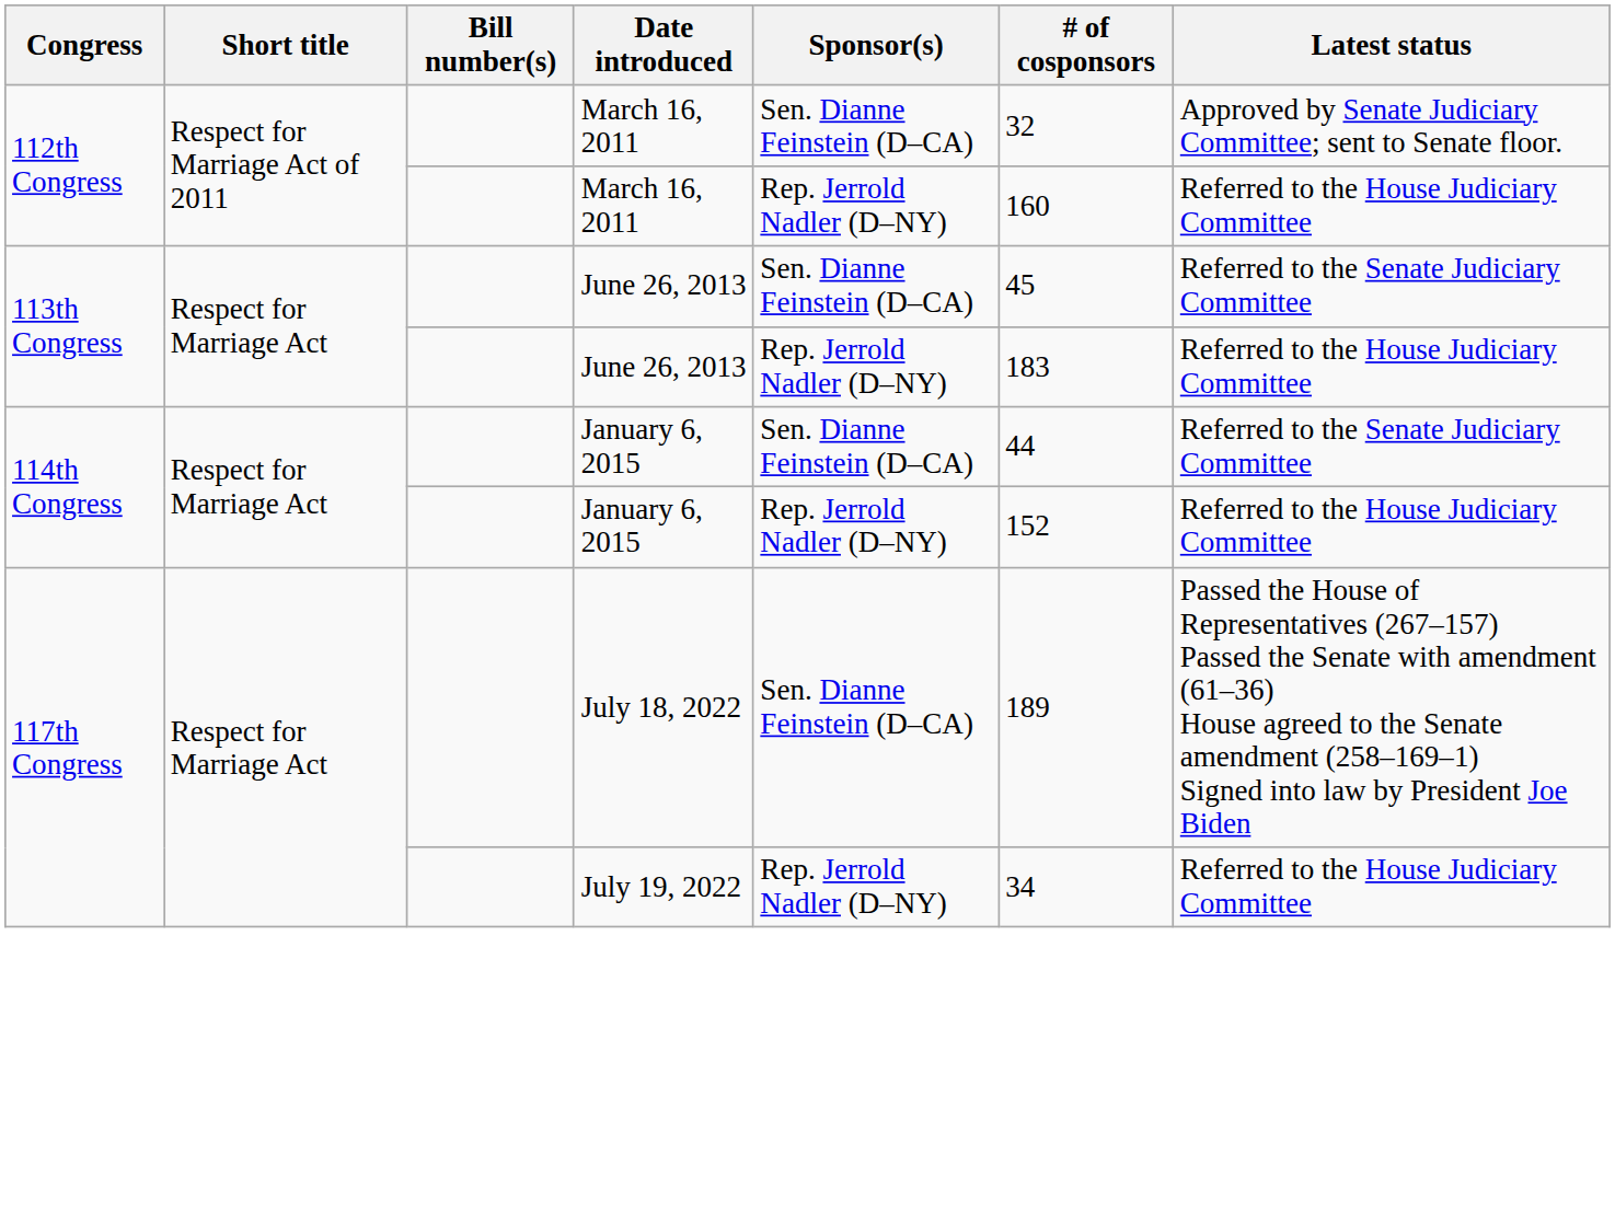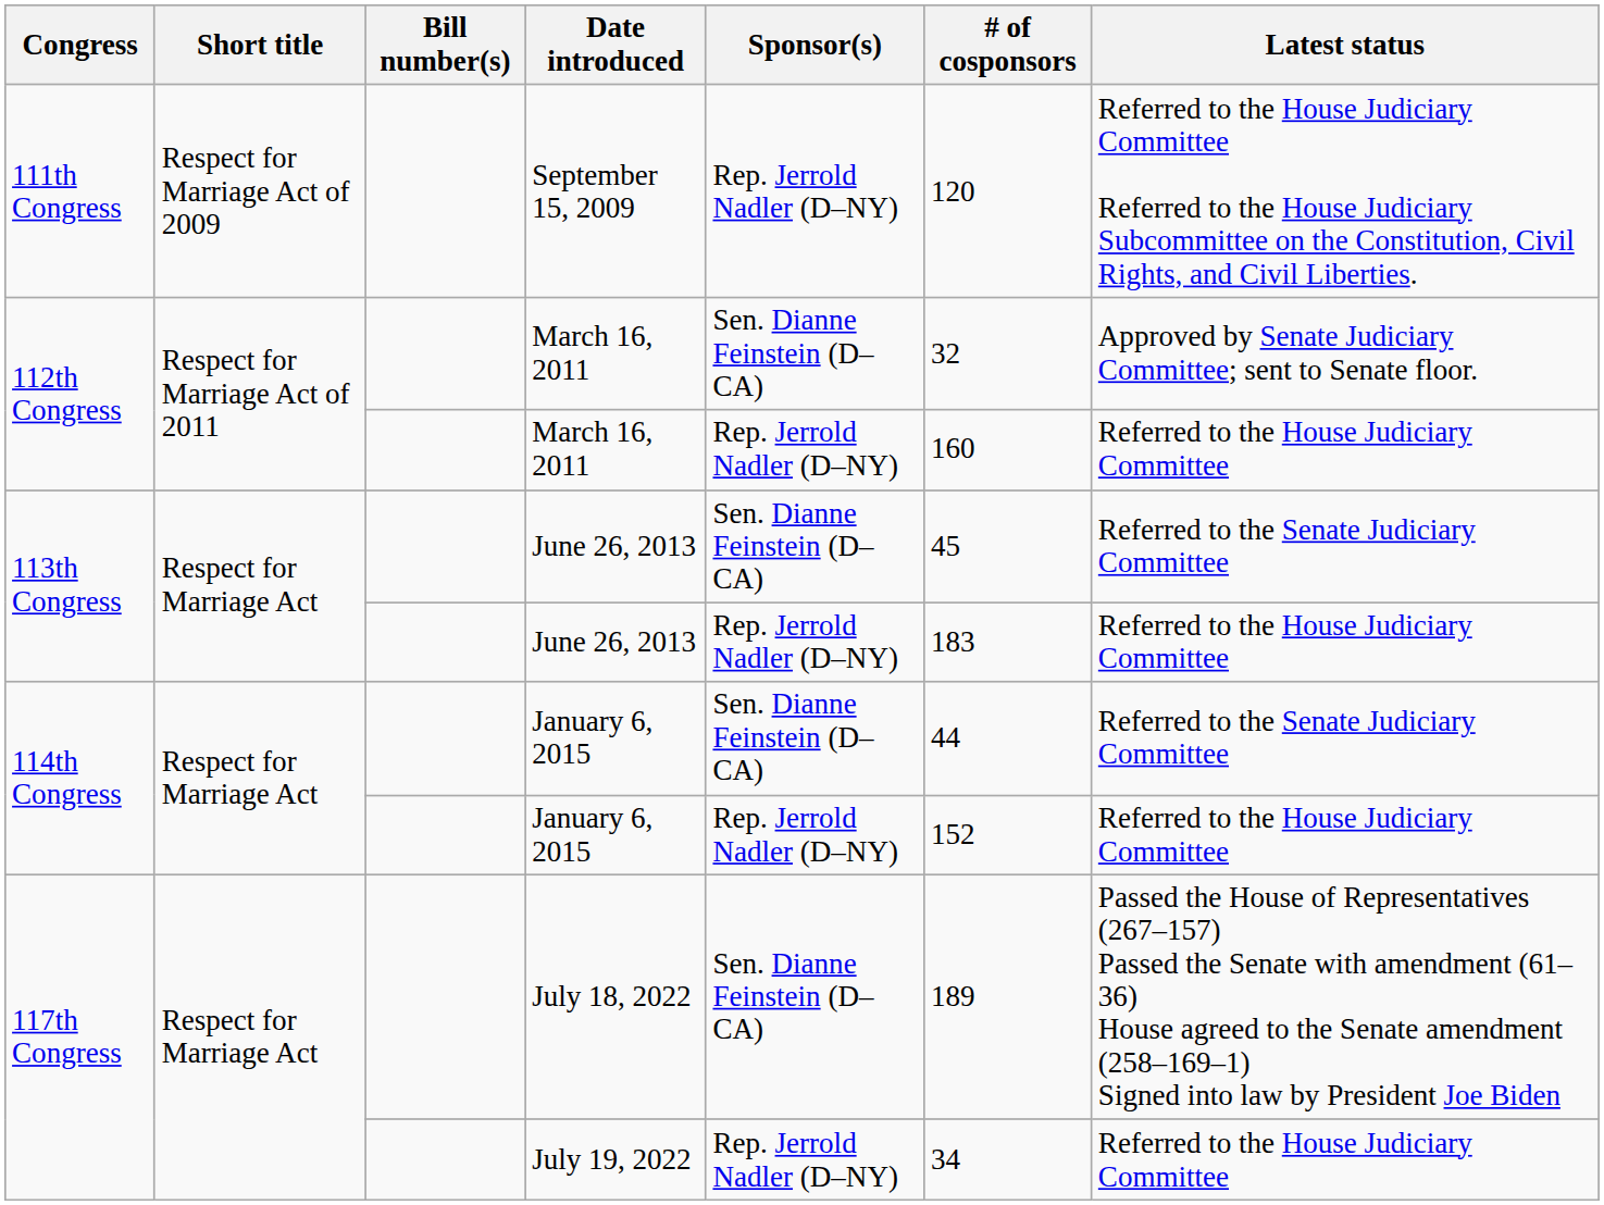 <table class="wikitable">
 <tr>
 <th>Congress</th>
 <th>Short title</th>
 <th>Bill number(s)</th>
 <th>Date introduced</th>
 <th>Sponsor(s)</th>
 <th># of cosponsors</th>
 <th>Latest status</th>
+</tr>
+<tr>
+<td><a href='#'>111th Congress</a></td>
+<td>Respect for Marriage Act of 2009</td>
+<td></td>
+<td>September 15, 2009</td>
+<td>Rep. <a href='#'>Jerrold Nadler</a> (D–NY)</td>
+<td>120</td>
+<td>Referred to the <a href='#'>House Judiciary Committee</a><br><br>Referred to the <a href='#'>House Judiciary Subcommittee on the Constitution, Civil Rights, and Civil Liberties</a>.</td>
 </tr>
 <tr>
 <td rowspan="2"><a href='#'>112th Congress</a></td>
 <td rowspan="2">Respect for Marriage Act of 2011</td>
 <td></td>
 <td>March 16, 2011</td>
 <td>Sen. <a href='#'>Dianne Feinstein</a> (D–CA)</td>
 <td>32</td>
 <td>Approved by <a href='#'>Senate Judiciary Committee</a>; sent to Senate floor.</td>
 </tr>
 <tr>
 <td></td>
 <td>March 16, 2011</td>
 <td>Rep. <a href='#'>Jerrold Nadler</a> (D–NY)</td>
 <td>160</td>
 <td>Referred to the <a href='#'>House Judiciary Committee</a></td>
 </tr>
 <tr>
 <td rowspan="2"><a href='#'>113th Congress</a></td>
 <td rowspan="2">Respect for Marriage Act</td>
 <td></td>
 <td>June 26, 2013</td>
 <td>Sen. <a href='#'>Dianne Feinstein</a> (D–CA)</td>
 <td>45</td>
 <td>Referred to the <a href='#'>Senate Judiciary Committee</a></td>
 </tr>
 <tr>
 <td></td>
 <td>June 26, 2013</td>
 <td>Rep. <a href='#'>Jerrold Nadler</a> (D–NY)</td>
 <td>183</td>
 <td>Referred to the <a href='#'>House Judiciary Committee</a></td>
 </tr>
 <tr>
 <td rowspan="2"><a href='#'>114th Congress</a></td>
 <td rowspan="2">Respect for Marriage Act</td>
 <td></td>
 <td>January 6, 2015</td>
 <td>Sen. <a href='#'>Dianne Feinstein</a> (D–CA)</td>
 <td>44</td>
 <td>Referred to the <a href='#'>Senate Judiciary Committee</a></td>
 </tr>
 <tr>
 <td></td>
 <td>January 6, 2015</td>
 <td>Rep. <a href='#'>Jerrold Nadler</a> (D–NY)</td>
 <td>152</td>
 <td>Referred to the <a href='#'>House Judiciary Committee</a></td>
 </tr>
 <tr>
 <td rowspan="2"><a href='#'>117th Congress</a></td>
 <td rowspan="2">Respect for Marriage Act</td>
 <td></td>
 <td>July 18, 2022</td>
 <td>Sen. <a href='#'>Dianne Feinstein</a> (D–CA)</td>
 <td>189</td>
 <td>Passed the House of Representatives (267–157)<br>Passed the Senate with amendment (61–36)<br>House agreed to the Senate amendment (258–169–1)<br>Signed into law by President <a href='#'>Joe Biden</a></td>
 </tr>
 <tr>
 <td></td>
 <td>July 19, 2022</td>
 <td>Rep. <a href='#'>Jerrold Nadler</a> (D–NY)</td>
 <td>34</td>
 <td>Referred to the <a href='#'>House Judiciary Committee</a></td>
 </tr>
 </table>
